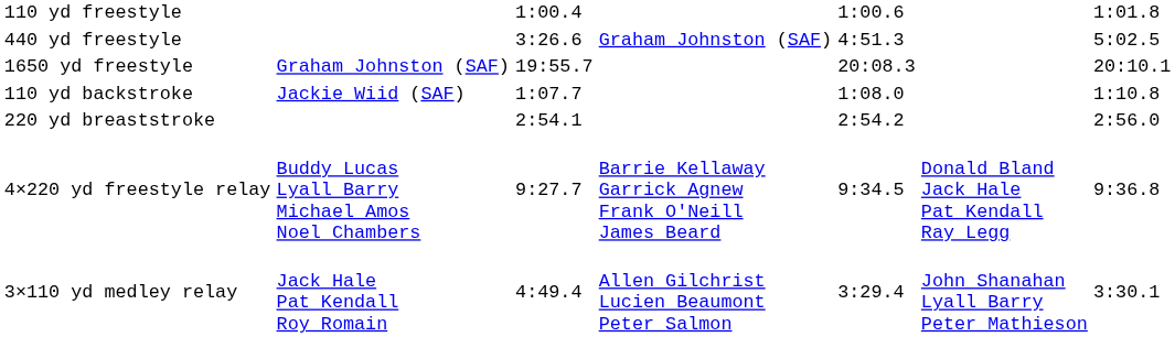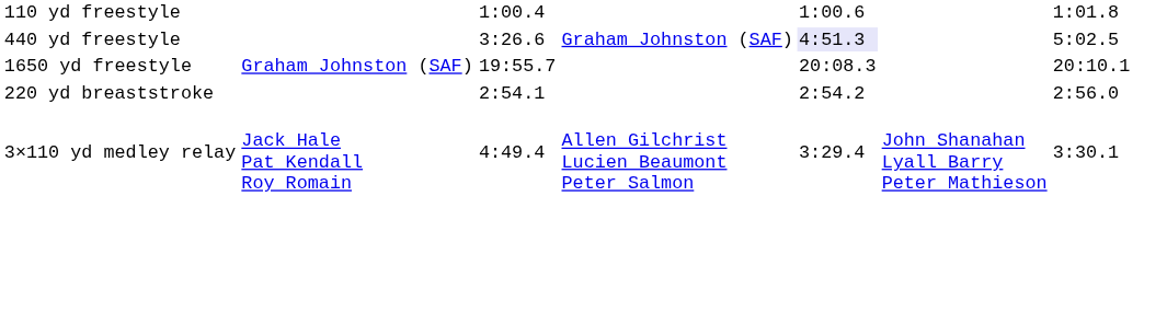 <table>
 <tr>
 <td>110 yd freestyle</td>
 <td></td>
 <td>1:00.4</td>
 <td></td>
 <td>1:00.6</td>
 <td></td>
 <td>1:01.8</td>
 </tr>
 <tr>
 <td>440 yd freestyle</td>
 <td></td>
 <td>3:26.6</td>
 <td> <a href='#'>Graham Johnston</a> (<a href='#'>SAF</a>)</td>
-<td>4:51.3</td>
+<td style="background: lavender;">4:51.3</td>
 <td></td>
 <td>5:02.5</td>
 </tr>
 <tr>
 <td>1650 yd freestyle</td>
 <td> <a href='#'>Graham Johnston</a> (<a href='#'>SAF</a>)</td>
 <td>19:55.7</td>
 <td></td>
 <td>20:08.3</td>
 <td></td>
 <td>20:10.1</td>
 </tr>
 <tr>
-<td>110 yd backstroke</td>
-<td> <a href='#'>Jackie Wiid</a> (<a href='#'>SAF</a>)</td>
-<td>1:07.7</td>
-<td></td>
-<td>1:08.0</td>
-<td></td>
-<td>1:10.8</td>
-</tr>
-<tr>
 <td>220 yd breaststroke</td>
 <td></td>
 <td>2:54.1</td>
 <td></td>
 <td>2:54.2</td>
 <td></td>
 <td>2:56.0</td>
-</tr>
-<tr>
-<td nowrap>4×220 yd freestyle relay</td>
-<td><br><a href='#'>Buddy Lucas</a><br><a href='#'>Lyall Barry</a><br><a href='#'>Michael Amos</a><br><a href='#'>Noel Chambers</a></td>
-<td>9:27.7</td>
-<td><br><a href='#'>Barrie Kellaway</a><br><a href='#'>Garrick Agnew</a><br><a href='#'>Frank O'Neill</a><br><a href='#'>James Beard</a></td>
-<td>9:34.5</td>
-<td><br><a href='#'>Donald Bland</a><br><a href='#'>Jack Hale</a><br><a href='#'>Pat Kendall</a><br><a href='#'>Ray Legg</a></td>
-<td>9:36.8</td>
 </tr>
 <tr>
 <td>3×110 yd medley relay</td>
 <td><br><a href='#'>Jack Hale</a><br><a href='#'>Pat Kendall</a><br><a href='#'>Roy Romain</a></td>
 <td>4:49.4</td>
 <td><br><a href='#'>Allen Gilchrist</a><br><a href='#'>Lucien Beaumont</a><br><a href='#'>Peter Salmon</a></td>
 <td>3:29.4</td>
 <td><br><a href='#'>John Shanahan</a><br><a href='#'>Lyall Barry</a><br><a href='#'>Peter Mathieson</a></td>
 <td>3:30.1</td>
 </tr>
 </table>
